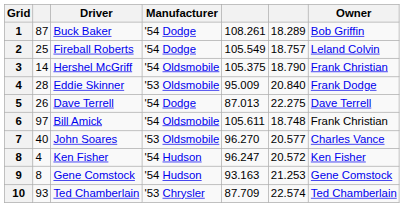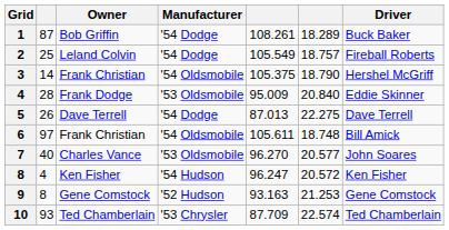 <table class="wikitable">
 <tr>
 <th>Grid</th>
 <th></th>
-<th>Driver</th>
+<th>Owner</th>
 <th>Manufacturer</th>
 <th></th>
 <th></th>
-<th>Owner</th>
+<th>Driver</th>
 </tr>
 <tr>
 <th>1</th>
 <td>87</td>
-<td><a href='#'>Buck Baker</a></td>
+<td><a href='#'>Bob Griffin</a></td>
 <td>'54 <a href='#'>Dodge</a></td>
 <td>108.261</td>
 <td>18.289</td>
-<td><a href='#'>Bob Griffin</a></td>
+<td><a href='#'>Buck Baker</a></td>
 </tr>
 <tr>
 <th>2</th>
 <td>25</td>
-<td><a href='#'>Fireball Roberts</a></td>
+<td><a href='#'>Leland Colvin</a></td>
 <td>'54 <a href='#'>Dodge</a></td>
 <td>105.549</td>
 <td>18.757</td>
-<td><a href='#'>Leland Colvin</a></td>
+<td><a href='#'>Fireball Roberts</a></td>
 </tr>
 <tr>
 <th>3</th>
 <td>14</td>
-<td><a href='#'>Hershel McGriff</a></td>
+<td><a href='#'>Frank Christian</a></td>
 <td>'54 <a href='#'>Oldsmobile</a></td>
 <td>105.375</td>
 <td>18.790</td>
-<td><a href='#'>Frank Christian</a></td>
+<td><a href='#'>Hershel McGriff</a></td>
 </tr>
 <tr>
 <th>4</th>
 <td>28</td>
-<td><a href='#'>Eddie Skinner</a></td>
+<td><a href='#'>Frank Dodge</a></td>
 <td>'53 <a href='#'>Oldsmobile</a></td>
 <td>95.009</td>
 <td>20.840</td>
-<td><a href='#'>Frank Dodge</a></td>
+<td><a href='#'>Eddie Skinner</a></td>
 </tr>
 <tr>
 <th>5</th>
 <td>26</td>
 <td><a href='#'>Dave Terrell</a></td>
 <td>'54 <a href='#'>Dodge</a></td>
 <td>87.013</td>
 <td>22.275</td>
 <td><a href='#'>Dave Terrell</a></td>
 </tr>
 <tr>
 <th>6</th>
 <td>97</td>
-<td><a href='#'>Bill Amick</a></td>
+<td>Frank Christian</td>
 <td>'54 <a href='#'>Oldsmobile</a></td>
 <td>105.611</td>
 <td>18.748</td>
-<td>Frank Christian</td>
+<td><a href='#'>Bill Amick</a></td>
 </tr>
 <tr>
 <th>7</th>
 <td>40</td>
-<td><a href='#'>John Soares</a></td>
+<td><a href='#'>Charles Vance</a></td>
 <td>'53 <a href='#'>Oldsmobile</a></td>
 <td>96.270</td>
 <td>20.577</td>
-<td><a href='#'>Charles Vance</a></td>
+<td><a href='#'>John Soares</a></td>
 </tr>
 <tr>
 <th>8</th>
 <td>4</td>
 <td><a href='#'>Ken Fisher</a></td>
 <td>'54 <a href='#'>Hudson</a></td>
 <td>96.247</td>
 <td>20.572</td>
 <td><a href='#'>Ken Fisher</a></td>
 </tr>
 <tr>
 <th>9</th>
 <td>8</td>
 <td><a href='#'>Gene Comstock</a></td>
-<td>'54 <a href='#'>Hudson</a></td>
+<td>'52 <a href='#'>Hudson</a></td>
 <td>93.163</td>
 <td>21.253</td>
 <td><a href='#'>Gene Comstock</a></td>
 </tr>
 <tr>
 <th>10</th>
 <td>93</td>
 <td><a href='#'>Ted Chamberlain</a></td>
 <td>'53 <a href='#'>Chrysler</a></td>
 <td>87.709</td>
 <td>22.574</td>
 <td><a href='#'>Ted Chamberlain</a></td>
 </tr>
 </table>
